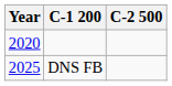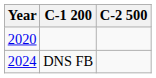 <table class="wikitable" style="text-align:center;">
 <tr>
 <th>Year</th>
 <th>C-1 200</th>
 <th>C-2 500</th>
 </tr>
 <tr>
 <td><a href='#'>2020</a></td>
 <td></td>
 <td></td>
 </tr>
 <tr>
-<td><a href='#'>2025</a></td>
+<td><a href='#'>2024</a></td>
 <td>DNS FB</td>
 <td></td>
 </tr>
 </table>
